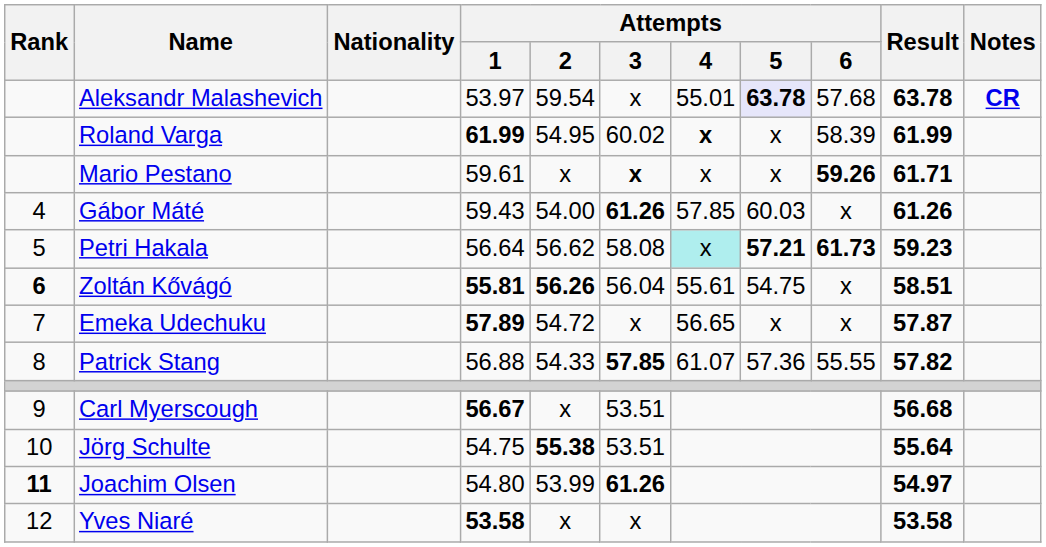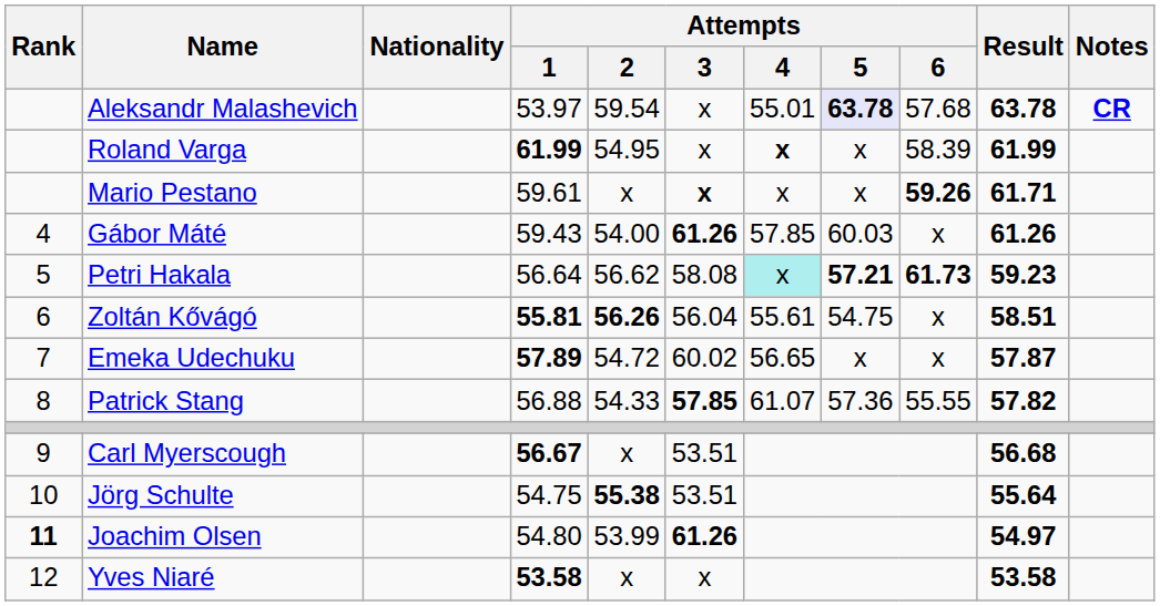 <table class="wikitable sortable" style="text-align:center">
 <tr>
 <th rowspan=2>Rank</th>
 <th rowspan=2>Name</th>
 <th rowspan=2>Nationality</th>
 <th colspan=6>Attempts</th>
 <th rowspan=2>Result</th>
 <th rowspan=2>Notes</th>
 </tr>
 <tr>
 <th>1</th>
 <th>2</th>
 <th>3</th>
 <th>4</th>
 <th>5</th>
 <th>6</th>
 </tr>
 <tr>
 <td></td>
 <td align=left><a href='#'>Aleksandr Malashevich</a></td>
 <td align=left></td>
 <td>53.97</td>
 <td>59.54</td>
 <td>x</td>
 <td>55.01</td>
 <td style="background: lavender;"><strong>63.78</strong></td>
 <td>57.68</td>
 <td><strong>63.78</strong></td>
 <td><strong><a href='#'>CR</a></strong></td>
 </tr>
 <tr>
 <td></td>
 <td align=left><a href='#'>Roland Varga</a></td>
 <td align=left></td>
 <td><strong>61.99</strong></td>
 <td>54.95</td>
-<td>60.02</td>
+<td>x</td>
 <td><strong>x</strong></td>
 <td>x</td>
 <td>58.39</td>
 <td><strong>61.99</strong></td>
 <td></td>
 </tr>
 <tr>
 <td></td>
 <td align=left><a href='#'>Mario Pestano</a></td>
 <td align=left></td>
 <td>59.61</td>
 <td>x</td>
 <td><strong>x</strong></td>
 <td>x</td>
 <td>x</td>
 <td><strong>59.26</strong></td>
 <td><strong>61.71</strong></td>
 <td></td>
 </tr>
 <tr>
 <td>4</td>
 <td align=left><a href='#'>Gábor Máté</a></td>
 <td align=left></td>
 <td>59.43</td>
 <td>54.00</td>
 <td><strong>61.26</strong></td>
 <td>57.85</td>
 <td>60.03</td>
 <td>x</td>
 <td><strong>61.26</strong></td>
 <td></td>
 </tr>
 <tr>
 <td>5</td>
 <td align=left><a href='#'>Petri Hakala</a></td>
 <td align=left></td>
 <td>56.64</td>
 <td>56.62</td>
 <td>58.08</td>
 <td style="background: paleturquoise;">x</td>
 <td><strong>57.21</strong></td>
 <td><strong>61.73</strong></td>
 <td><strong>59.23</strong></td>
 <td></td>
 </tr>
 <tr>
-<td><strong>6</strong></td>
+<td>6</td>
 <td align=left><a href='#'>Zoltán Kővágó</a></td>
 <td align=left></td>
 <td><strong>55.81</strong></td>
 <td><strong>56.26</strong></td>
 <td>56.04</td>
 <td>55.61</td>
 <td>54.75</td>
 <td>x</td>
 <td><strong>58.51</strong></td>
 <td></td>
 </tr>
 <tr>
 <td>7</td>
 <td align=left><a href='#'>Emeka Udechuku</a></td>
 <td align=left></td>
 <td><strong>57.89</strong></td>
 <td>54.72</td>
-<td>x</td>
+<td>60.02</td>
 <td>56.65</td>
 <td>x</td>
 <td>x</td>
 <td><strong>57.87</strong></td>
 <td></td>
 </tr>
 <tr>
 <td>8</td>
 <td align=left><a href='#'>Patrick Stang</a></td>
 <td align=left></td>
 <td>56.88</td>
 <td>54.33</td>
 <td><strong>57.85</strong></td>
 <td>61.07</td>
 <td>57.36</td>
 <td>55.55</td>
 <td><strong>57.82</strong></td>
 <td></td>
 </tr>
 <tr>
 <td colspan=11 bgcolor=lightgray></td>
 </tr>
 <tr>
 <td>9</td>
 <td align=left><a href='#'>Carl Myerscough</a></td>
 <td align=left></td>
 <td><strong>56.67</strong></td>
 <td>x</td>
 <td>53.51</td>
 <td colspan=3></td>
 <td><strong>56.68</strong></td>
 <td></td>
 </tr>
 <tr>
 <td>10</td>
 <td align=left><a href='#'>Jörg Schulte</a></td>
 <td align=left></td>
 <td>54.75</td>
 <td><strong>55.38</strong></td>
 <td>53.51</td>
 <td colspan=3></td>
 <td><strong>55.64</strong></td>
 <td></td>
 </tr>
 <tr>
 <td><strong>11</strong></td>
 <td align=left><a href='#'>Joachim Olsen</a></td>
 <td align=left></td>
 <td>54.80</td>
 <td>53.99</td>
 <td><strong>61.26</strong></td>
 <td colspan=3></td>
 <td><strong>54.97</strong></td>
 <td></td>
 </tr>
 <tr>
 <td>12</td>
 <td align=left><a href='#'>Yves Niaré</a></td>
 <td align=left></td>
 <td><strong>53.58</strong></td>
 <td>x</td>
 <td>x</td>
 <td colspan=3></td>
 <td><strong>53.58</strong></td>
 <td></td>
 </tr>
 </table>
